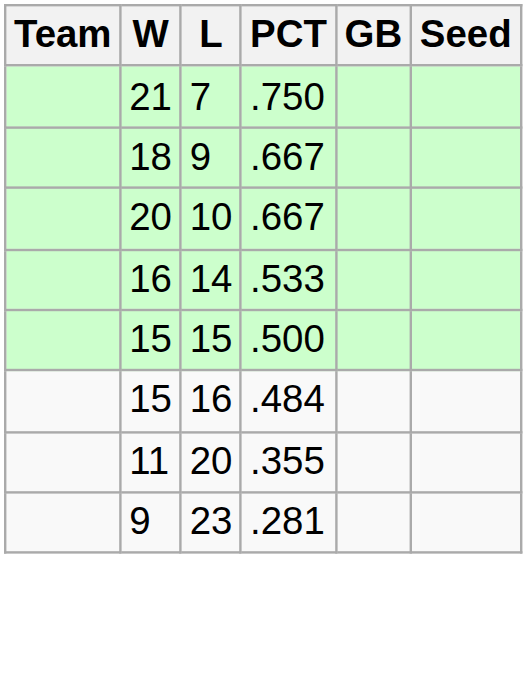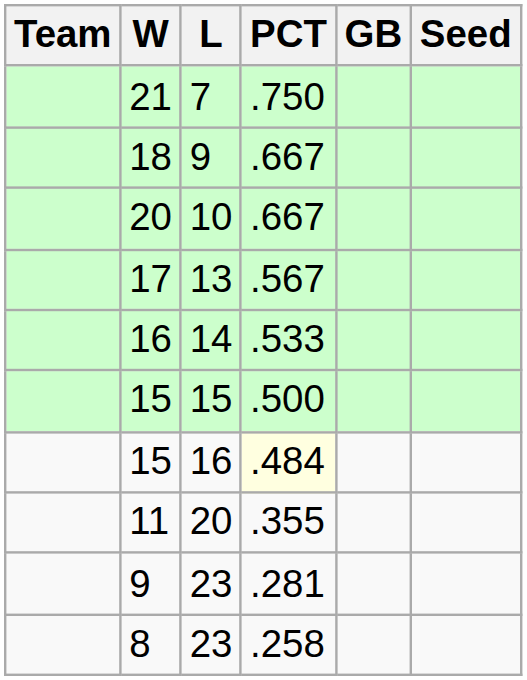 <table class=wikitable>
 <tr>
 <th>Team</th>
 <th>W</th>
 <th>L</th>
 <th>PCT</th>
 <th>GB</th>
 <th>Seed</th>
 </tr>
 <tr bgcolor=#ccffcc>
 <td></td>
 <td>21</td>
 <td>7</td>
 <td>.750</td>
 <td></td>
 <td></td>
 </tr>
 <tr bgcolor=#ccffcc>
 <td></td>
 <td>18</td>
 <td>9</td>
 <td>.667</td>
 <td></td>
 <td></td>
 </tr>
 <tr bgcolor=#ccffcc>
 <td></td>
 <td>20</td>
 <td>10</td>
 <td>.667</td>
 <td></td>
 <td></td>
 </tr>
 <tr bgcolor=#ccffcc>
 <td></td>
+<td>17</td>
+<td>13</td>
+<td>.567</td>
+<td></td>
+<td></td>
+</tr>
+<tr bgcolor=#ccffcc>
+<td></td>
 <td>16</td>
 <td>14</td>
 <td>.533</td>
 <td></td>
 <td></td>
 </tr>
 <tr bgcolor=#ccffcc>
 <td></td>
 <td>15</td>
 <td>15</td>
 <td>.500</td>
 <td></td>
 <td></td>
 </tr>
 <tr>
 <td></td>
 <td>15</td>
 <td>16</td>
-<td>.484</td>
+<td style="background: lightyellow;">.484</td>
 <td></td>
 <td></td>
 </tr>
 <tr>
 <td></td>
 <td>11</td>
 <td>20</td>
 <td>.355</td>
 <td></td>
 <td></td>
 </tr>
 <tr>
 <td></td>
 <td>9</td>
 <td>23</td>
 <td>.281</td>
 <td></td>
 <td></td>
 </tr>
+<tr>
+<td></td>
+<td>8</td>
+<td>23</td>
+<td>.258</td>
+<td></td>
+<td></td>
+</tr>
 </table>
